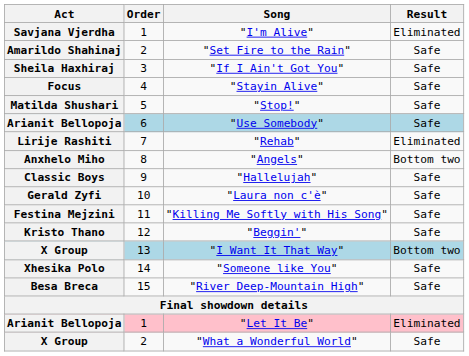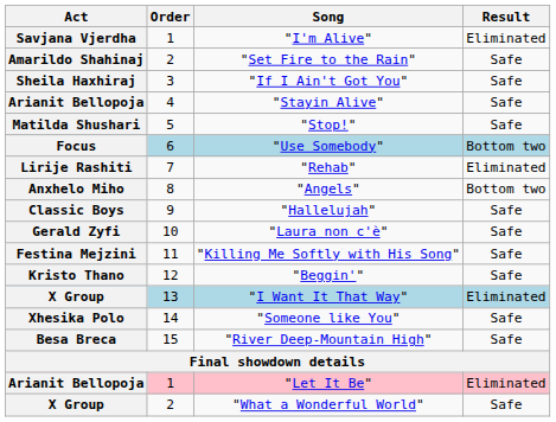 <table class="wikitable plainrowheaders" style="text-align:center;">
 <tr>
 <th scope="col">Act</th>
 <th scope="col">Order</th>
 <th scope="col">Song</th>
 <th scope="col">Result</th>
 </tr>
 <tr>
 <th scope="row">Savjana Vjerdha</th>
 <td>1</td>
 <td>"<a href='#'>I'm Alive</a>"</td>
 <td>Eliminated</td>
 </tr>
 <tr>
 <th scope="row">Amarildo Shahinaj</th>
 <td>2</td>
 <td>"<a href='#'>Set Fire to the Rain</a>"</td>
 <td>Safe</td>
 </tr>
 <tr>
 <th scope="row">Sheila Haxhiraj</th>
 <td>3</td>
 <td>"<a href='#'>If I Ain't Got You</a>"</td>
 <td>Safe</td>
 </tr>
 <tr>
-<th scope="row">Focus</th>
+<th scope="row">Arianit Bellopoja</th>
 <td>4</td>
 <td>"<a href='#'>Stayin Alive</a>"</td>
 <td>Safe</td>
 </tr>
 <tr>
 <th scope="row">Matilda Shushari</th>
 <td>5</td>
 <td>"<a href='#'>Stop!</a>"</td>
 <td>Safe</td>
 </tr>
 <tr style="background:lightblue;">
-<th scope="row">Arianit Bellopoja</th>
+<th scope="row">Focus</th>
 <td>6</td>
 <td>"<a href='#'>Use Somebody</a>"</td>
-<td>Safe</td>
+<td>Bottom two</td>
 </tr>
 <tr>
 <th scope="row">Lirije Rashiti</th>
 <td>7</td>
 <td>"<a href='#'>Rehab</a>"</td>
 <td>Eliminated</td>
 </tr>
 <tr>
 <th scope="row">Anxhelo Miho</th>
 <td>8</td>
 <td>"<a href='#'>Angels</a>"</td>
 <td>Bottom two</td>
 </tr>
 <tr>
 <th scope="row">Classic Boys</th>
 <td>9</td>
 <td>"<a href='#'>Hallelujah</a>"</td>
 <td>Safe</td>
 </tr>
 <tr>
 <th scope="row">Gerald Zyfi</th>
 <td>10</td>
 <td>"<a href='#'>Laura non c'è</a>"</td>
 <td>Safe</td>
 </tr>
 <tr>
 <th scope="row">Festina Mejzini</th>
 <td>11</td>
 <td>"<a href='#'>Killing Me Softly with His Song</a>"</td>
 <td>Safe</td>
 </tr>
 <tr>
 <th scope="row">Kristo Thano</th>
 <td>12</td>
 <td>"<a href='#'>Beggin'</a>"</td>
 <td>Safe</td>
 </tr>
 <tr style="background:lightblue;">
 <th scope="row">X Group</th>
 <td>13</td>
 <td>"<a href='#'>I Want It That Way</a>"</td>
-<td>Bottom two</td>
+<td>Eliminated</td>
 </tr>
 <tr>
 <th scope="row">Xhesika Polo</th>
 <td>14</td>
 <td>"<a href='#'>Someone like You</a>"</td>
 <td>Safe</td>
 </tr>
 <tr>
 <th scope="row">Besa Breca</th>
 <td>15</td>
 <td>"<a href='#'>River Deep-Mountain High</a>"</td>
 <td>Safe</td>
 </tr>
 <tr>
 <th colspan="5">Final showdown details</th>
 </tr>
 <tr style="background:pink;">
 <th scope="row">Arianit Bellopoja</th>
 <td>1</td>
 <td>"<a href='#'>Let It Be</a>"</td>
 <td>Eliminated</td>
 </tr>
 <tr>
 <th scope="row">X Group</th>
 <td>2</td>
 <td>"<a href='#'>What a Wonderful World</a>"</td>
 <td>Safe</td>
 </tr>
 </table>
